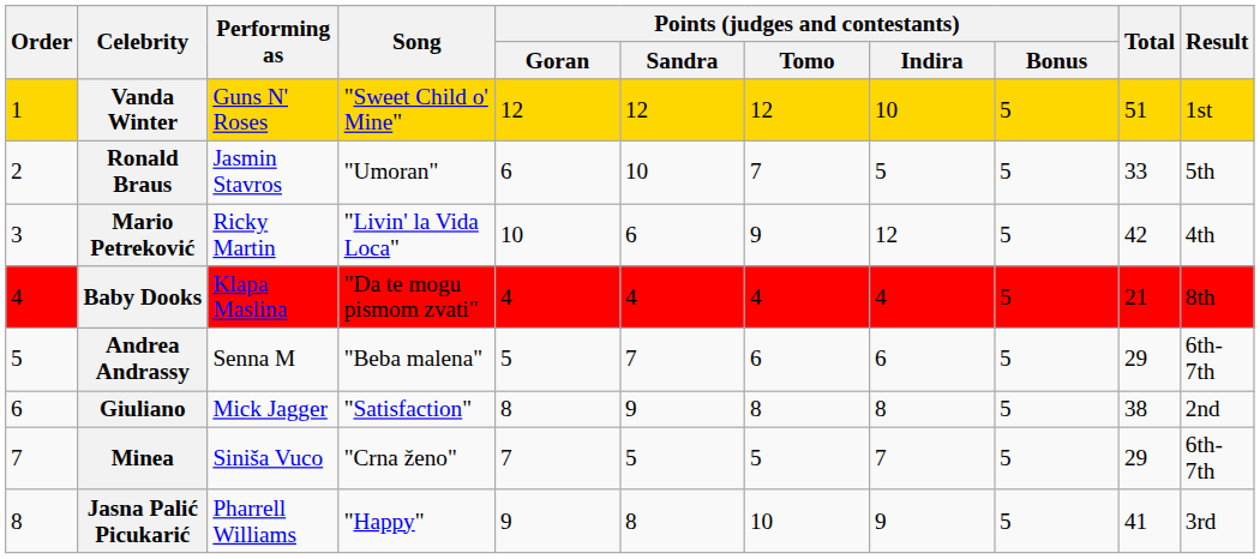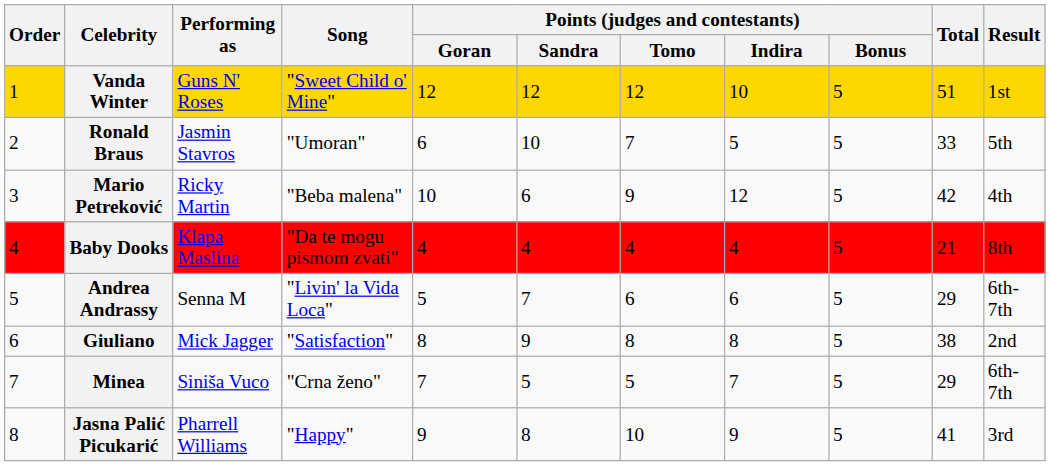 <table class=wikitable>
 <tr>
 <th rowspan="2">Order</th>
 <th rowspan="2">Celebrity</th>
 <th rowspan="2">Performing as</th>
 <th rowspan="2">Song</th>
 <th colspan="5" style="width:50%;">Points (judges and contestants)</th>
 <th rowspan="2">Total</th>
 <th rowspan="2">Result</th>
 </tr>
 <tr>
 <th style="width:10%;">Goran</th>
 <th style="width:10%;">Sandra</th>
 <th style="width:10%;">Tomo</th>
 <th style="width:10%;">Indira</th>
 <th style="width:10%;">Bonus</th>
 </tr>
 <tr style="background:gold;">
 <td>1</td>
 <th scope="row">Vanda Winter</th>
 <td><a href='#'>Guns N' Roses</a></td>
 <td>"<a href='#'>Sweet Child o' Mine</a>"</td>
 <td>12</td>
 <td>12</td>
 <td>12</td>
 <td>10</td>
 <td>5</td>
 <td>51</td>
 <td>1st</td>
 </tr>
 <tr>
 <td>2</td>
 <th scope="row">Ronald Braus</th>
 <td><a href='#'>Jasmin Stavros</a></td>
 <td>"Umoran"</td>
 <td>6</td>
 <td>10</td>
 <td>7</td>
 <td>5</td>
 <td>5</td>
 <td>33</td>
 <td>5th</td>
 </tr>
 <tr>
 <td>3</td>
 <th scope="row">Mario Petreković</th>
 <td><a href='#'>Ricky Martin</a></td>
-<td>"<a href='#'>Livin' la Vida Loca</a>"</td>
+<td>"Beba malena"</td>
 <td>10</td>
 <td>6</td>
 <td>9</td>
 <td>12</td>
 <td>5</td>
 <td>42</td>
 <td>4th</td>
 </tr>
 <tr bgcolor="red">
 <td>4</td>
 <th scope="row">Baby Dooks</th>
 <td><a href='#'>Klapa Maslina</a></td>
 <td>"Da te mogu pismom zvati"</td>
 <td>4</td>
 <td>4</td>
 <td>4</td>
 <td>4</td>
 <td>5</td>
 <td>21</td>
 <td>8th</td>
 </tr>
 <tr>
 <td>5</td>
 <th scope="row">Andrea Andrassy</th>
 <td>Senna M</td>
-<td>"Beba malena"</td>
+<td>"<a href='#'>Livin' la Vida Loca</a>"</td>
 <td>5</td>
 <td>7</td>
 <td>6</td>
 <td>6</td>
 <td>5</td>
 <td>29</td>
 <td>6th-7th</td>
 </tr>
 <tr>
 <td>6</td>
 <th scope="row">Giuliano</th>
 <td><a href='#'>Mick Jagger</a></td>
 <td>"<a href='#'>Satisfaction</a>"</td>
 <td>8</td>
 <td>9</td>
 <td>8</td>
 <td>8</td>
 <td>5</td>
 <td>38</td>
 <td>2nd</td>
 </tr>
 <tr>
 <td>7</td>
 <th scope="row">Minea</th>
 <td><a href='#'>Siniša Vuco</a></td>
 <td>"Crna ženo"</td>
 <td>7</td>
 <td>5</td>
 <td>5</td>
 <td>7</td>
 <td>5</td>
 <td>29</td>
 <td>6th-7th</td>
 </tr>
 <tr>
 <td>8</td>
 <th scope="row">Jasna Palić Picukarić</th>
 <td><a href='#'>Pharrell Williams</a></td>
 <td>"<a href='#'>Happy</a>"</td>
 <td>9</td>
 <td>8</td>
 <td>10</td>
 <td>9</td>
 <td>5</td>
 <td>41</td>
 <td>3rd</td>
 </tr>
 </table>
